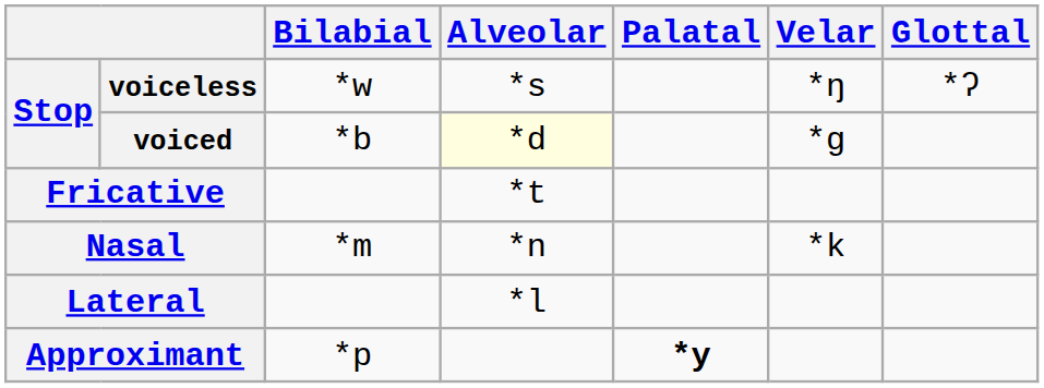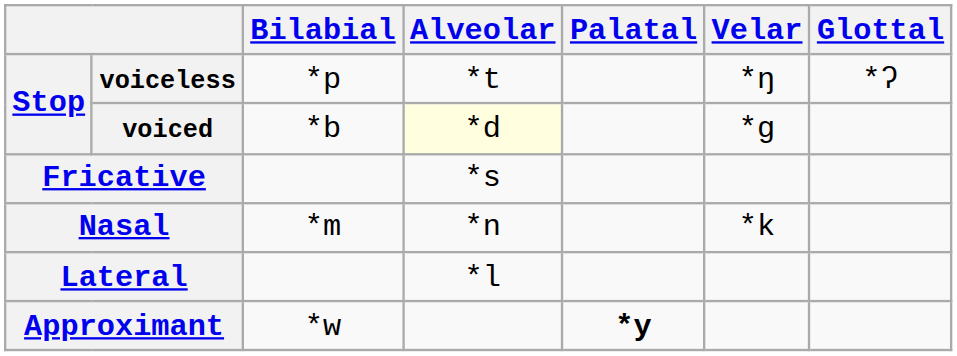 <table class="wikitable" style="text-align: center;">
 <tr>
 <th colspan="2"></th>
 <th><a href='#'>Bilabial</a></th>
 <th><a href='#'>Alveolar</a></th>
 <th><a href='#'>Palatal</a></th>
 <th><a href='#'>Velar</a></th>
 <th><a href='#'>Glottal</a></th>
 </tr>
 <tr>
 <th rowspan="2"><a href='#'>Stop</a></th>
 <th><small>voiceless</small></th>
-<td>*w</td>
-<td>*s</td>
+<td>*p</td>
+<td>*t</td>
 <td></td>
 <td>*ŋ</td>
 <td>*ʔ</td>
 </tr>
 <tr>
 <th><small>voiced</small></th>
 <td>*b</td>
 <td style="background: lightyellow;">*d</td>
 <td></td>
 <td>*g</td>
 <td></td>
 </tr>
 <tr>
 <th colspan="2"><a href='#'>Fricative</a></th>
 <td></td>
-<td>*t</td>
+<td>*s</td>
 <td></td>
 <td></td>
 <td></td>
 </tr>
 <tr>
 <th colspan="2"><a href='#'>Nasal</a></th>
 <td>*m</td>
 <td>*n</td>
 <td></td>
 <td>*k</td>
 <td></td>
 </tr>
 <tr>
 <th colspan="2"><a href='#'>Lateral</a></th>
 <td></td>
 <td>*l</td>
 <td></td>
 <td></td>
 <td></td>
 </tr>
 <tr>
 <th colspan="2"><a href='#'>Approximant</a></th>
-<td>*p</td>
+<td>*w</td>
 <td></td>
 <td><strong>*y</strong></td>
 <td></td>
 <td></td>
 </tr>
 </table>
